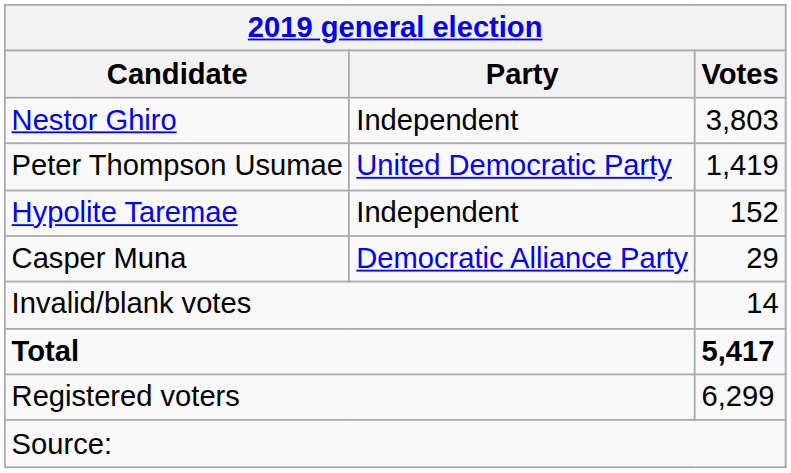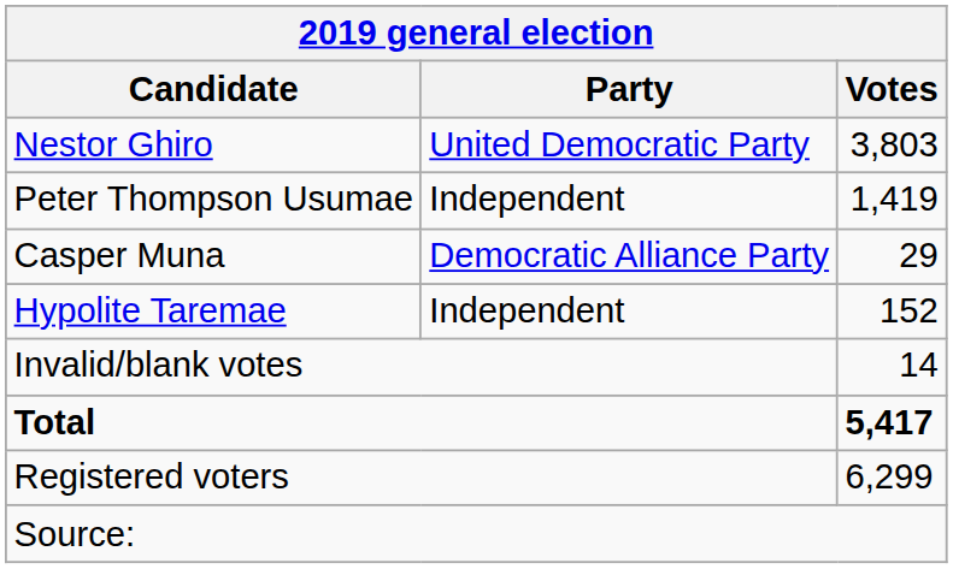 <table class="wikitable" style="text-align:left">
 <tr>
 <th colspan="3"><a href='#'>2019 general election</a></th>
 </tr>
 <tr>
 <th>Candidate</th>
 <th>Party</th>
 <th>Votes</th>
 </tr>
 <tr>
 <td><a href='#'>Nestor Ghiro</a></td>
-<td>Independent</td>
+<td><a href='#'>United Democratic Party</a></td>
 <td align="right">3,803</td>
 </tr>
 <tr>
 <td>Peter Thompson Usumae</td>
-<td><a href='#'>United Democratic Party</a></td>
+<td>Independent</td>
 <td align="right">1,419</td>
+</tr>
+<tr>
+<td>Casper Muna</td>
+<td><a href='#'>Democratic Alliance Party</a></td>
+<td align="right">29</td>
 </tr>
 <tr>
 <td><a href='#'>Hypolite Taremae</a></td>
 <td>Independent</td>
 <td align="right">152</td>
-</tr>
-<tr>
-<td>Casper Muna</td>
-<td><a href='#'>Democratic Alliance Party</a></td>
-<td align="right">29</td>
 </tr>
 <tr>
 <td colspan="2">Invalid/blank votes</td>
 <td align="right">14</td>
 </tr>
 <tr>
 <td colspan="2"><strong>Total</strong></td>
 <td><strong>5,417</strong></td>
 </tr>
 <tr>
 <td colspan="2">Registered voters</td>
 <td>6,299</td>
 </tr>
 <tr>
 <td colspan="3">Source: </td>
 </tr>
 </table>
